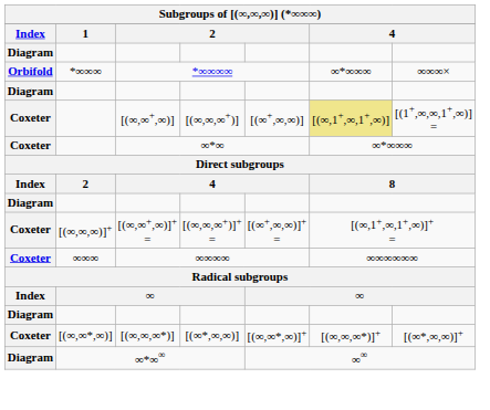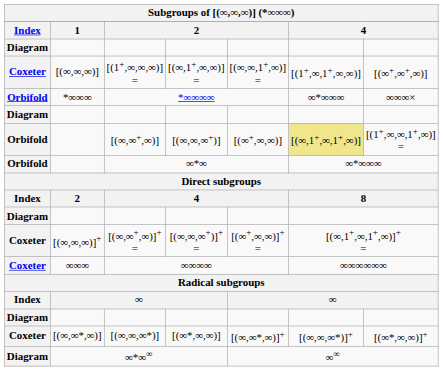 <table class="wikitable collapsible collapsed">
 <tr>
 <th colspan=7>Subgroups of [(∞,∞,∞)] (*∞∞∞)</th>
 </tr>
 <tr>
 </tr>
 <tr align=center>
 <th><a href='#'>Index</a></th>
 <th>1</th>
 <th colspan=3>2</th>
 <th colspan=2>4</th>
 </tr>
 <tr align=center>
 <th>Diagram</th>
 <td></td>
 <td></td>
 <td></td>
 <td></td>
 <td></td>
 <td></td>
 </tr>
 <tr align=center>
+<th><a href='#'>Coxeter</a></th>
+<td>[(∞,∞,∞)]<br></td>
+<td>[(1<sup>+</sup>,∞,∞,∞)]<br> = </td>
+<td>[(∞,1<sup>+</sup>,∞,∞)]<br> = </td>
+<td>[(∞,∞,1<sup>+</sup>,∞)]<br> = </td>
+<td>[(1<sup>+</sup>,∞,1<sup>+</sup>,∞,∞)]<br></td>
+<td>[(∞<sup>+</sup>,∞<sup>+</sup>,∞)]<br></td>
+</tr>
+<tr align=center>
 <th><a href='#'>Orbifold</a></th>
 <td>*∞∞∞</td>
 <td colspan=3><a href='#'>*∞∞∞∞</a></td>
 <td>∞*∞∞∞</td>
 <td>∞∞∞×</td>
 </tr>
 <tr align=center>
 <th>Diagram</th>
 <td></td>
 <td></td>
 <td></td>
 <td></td>
 <td></td>
 <td></td>
 </tr>
 <tr align=center>
-<th>Coxeter</th>
+<th>Orbifold</th>
 <td></td>
 <td>[(∞,∞<sup>+</sup>,∞)]<br></td>
 <td>[(∞,∞,∞<sup>+</sup>)]<br></td>
 <td>[(∞<sup>+</sup>,∞,∞)]<br></td>
 <td style="background: khaki;">[(∞,1<sup>+</sup>,∞,1<sup>+</sup>,∞)]<br></td>
 <td>[(1<sup>+</sup>,∞,∞,1<sup>+</sup>,∞)]<br> = </td>
 </tr>
 <tr align=center>
-<th>Coxeter</th>
+<th>Orbifold</th>
 <td></td>
 <td colspan=3>∞*∞</td>
 <td colspan=2>∞*∞∞∞</td>
 </tr>
 <tr align=center>
 <th colspan=7>Direct subgroups</th>
 </tr>
 <tr align=center>
 <th>Index</th>
 <th>2</th>
 <th colspan=3>4</th>
 <th colspan=2>8</th>
 </tr>
 <tr align=center>
 <th>Diagram</th>
 <td></td>
 <td></td>
 <td></td>
 <td></td>
 <td colspan=2></td>
 </tr>
 <tr align=center>
 <th>Coxeter</th>
 <td>[(∞,∞,∞)]<sup>+</sup><br></td>
 <td>[(∞,∞<sup>+</sup>,∞)]<sup>+</sup><br> = </td>
 <td>[(∞,∞,∞<sup>+</sup>)]<sup>+</sup><br> = </td>
 <td>[(∞<sup>+</sup>,∞,∞)]<sup>+</sup><br> = </td>
 <td colspan=2>[(∞,1<sup>+</sup>,∞,1<sup>+</sup>,∞)]<sup>+</sup><br> = </td>
 </tr>
 <tr align=center>
 <th><a href='#'>Coxeter</a></th>
 <td>∞∞∞</td>
 <td colspan=3>∞∞∞∞</td>
 <td colspan=2>∞∞∞∞∞∞</td>
 </tr>
 <tr align=center>
 <th colspan=7>Radical subgroups</th>
 </tr>
 <tr align=center>
 <th>Index</th>
 <th colspan=3>∞</th>
 <th colspan=3>∞</th>
 </tr>
 <tr align=center>
 <th>Diagram</th>
 <td></td>
 <td></td>
 <td></td>
 <td></td>
 <td></td>
 <td></td>
 </tr>
 <tr align=center>
 <th>Coxeter</th>
 <td>[(∞,∞*,∞)]</td>
 <td>[(∞,∞,∞*)]</td>
 <td>[(∞*,∞,∞)]</td>
 <td>[(∞,∞*,∞)]<sup>+</sup></td>
 <td>[(∞,∞,∞*)]<sup>+</sup></td>
 <td>[(∞*,∞,∞)]<sup>+</sup></td>
 </tr>
 <tr align=center>
 <th>Diagram</th>
 <td colspan=3>∞*∞<sup>∞</sup></td>
 <td colspan=3>∞<sup>∞</sup></td>
 </tr>
 </table>
